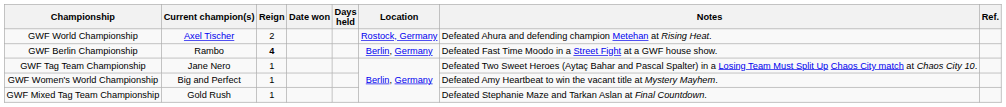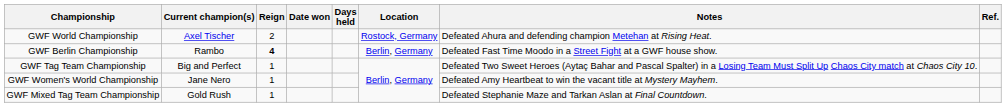 <table class="wikitable sortable" style="text-align: center; font-size:85%;">
 <tr>
 <th>Championship</th>
 <th>Current champion(s)</th>
 <th>Reign</th>
 <th>Date won</th>
 <th>Days<br>held</th>
 <th>Location</th>
 <th>Notes</th>
 <th>Ref.</th>
 </tr>
 <tr>
 <td align=center>GWF World Championship</td>
 <td align=center><a href='#'>Axel Tischer</a></td>
 <td align=center>2</td>
 <td align=center></td>
 <td align=center></td>
 <td align=center><a href='#'>Rostock, Germany</a></td>
 <td align=left>Defeated Ahura and defending champion <a href='#'>Metehan</a> at <em>Rising Heat</em>.</td>
 <td align=center></td>
 </tr>
 <tr>
 <td align=center>GWF Berlin Championship</td>
 <td align=center>Rambo</td>
 <td align=center><strong>4</strong></td>
 <td align=center></td>
 <td align=center></td>
 <td align=center><a href='#'>Berlin</a>, <a href='#'>Germany</a></td>
 <td align=left>Defeated Fast Time Moodo in a <a href='#'>Street Fight</a> at a GWF house show.</td>
 <td align=center></td>
 </tr>
 <tr>
 <td align=center>GWF Tag Team Championship</td>
-<td align=center>Jane Nero</td>
+<td align=center>Big and Perfect<br></td>
 <td align=center>1<br></td>
 <td align=center></td>
 <td align=center></td>
 <td rowspan="3"><a href='#'>Berlin</a>, <a href='#'>Germany</a></td>
 <td align=left>Defeated Two Sweet Heroes (Aytaç Bahar and Pascal Spalter) in a <a href='#'>Losing Team Must Split Up</a> <a href='#'>Chaos City match</a> at <em>Chaos City 10</em>.</td>
 <td align=center></td>
 </tr>
 <tr>
 <td align=center>GWF Women's World Championship</td>
-<td align=center>Big and Perfect<br></td>
+<td align=center>Jane Nero</td>
 <td align=center>1</td>
 <td align=center></td>
 <td align=center></td>
 <td align=left>Defeated Amy Heartbeat to win the vacant title at <em>Mystery Mayhem</em>.</td>
 <td align=center></td>
 </tr>
 <tr>
 <td align=center>GWF Mixed Tag Team Championship</td>
 <td align=center>Gold Rush<br></td>
 <td align=center>1</td>
 <td align=center></td>
 <td align=center></td>
 <td align=left>Defeated Stephanie Maze and Tarkan Aslan at <em>Final Countdown</em>.</td>
 <td align=center></td>
 </tr>
 </table>
